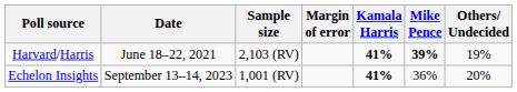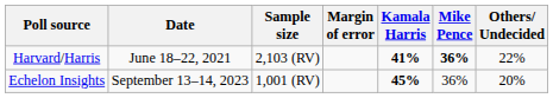 <table class="wikitable sortable mw-datatable" style="text-align:center;font-size:90%;line-height:17px">
 <tr>
 <th>Poll source</th>
 <th>Date</th>
 <th>Sample<br>size</th>
 <th>Margin<br>of error</th>
 <th class="unsortable"><a href='#'>Kamala<br>Harris</a><br><small></small></th>
 <th class="unsortable"><a href='#'>Mike<br>Pence</a><br><small></small></th>
 <th class="unsortable">Others/<br>Undecided</th>
 </tr>
 <tr>
 <td><a href='#'>Harvard</a>/<a href='#'>Harris</a></td>
 <td data-sort-value="2021-06-22">June 18–22, 2021</td>
 <td>2,103 (RV)</td>
 <td></td>
 <td><strong>41%</strong></td>
-<td><strong>39%</strong></td>
-<td>19%</td>
+<td><strong>36%</strong></td>
+<td>22%</td>
 </tr>
 <tr>
 <td><a href='#'>Echelon Insights</a></td>
 <td data-sort-value="2023-09-12">September 13–14, 2023</td>
 <td>1,001 (RV)</td>
 <td></td>
-<td><strong>41%</strong></td>
+<td><strong>45%</strong></td>
 <td>36%</td>
 <td>20%</td>
 </tr>
 </table>
